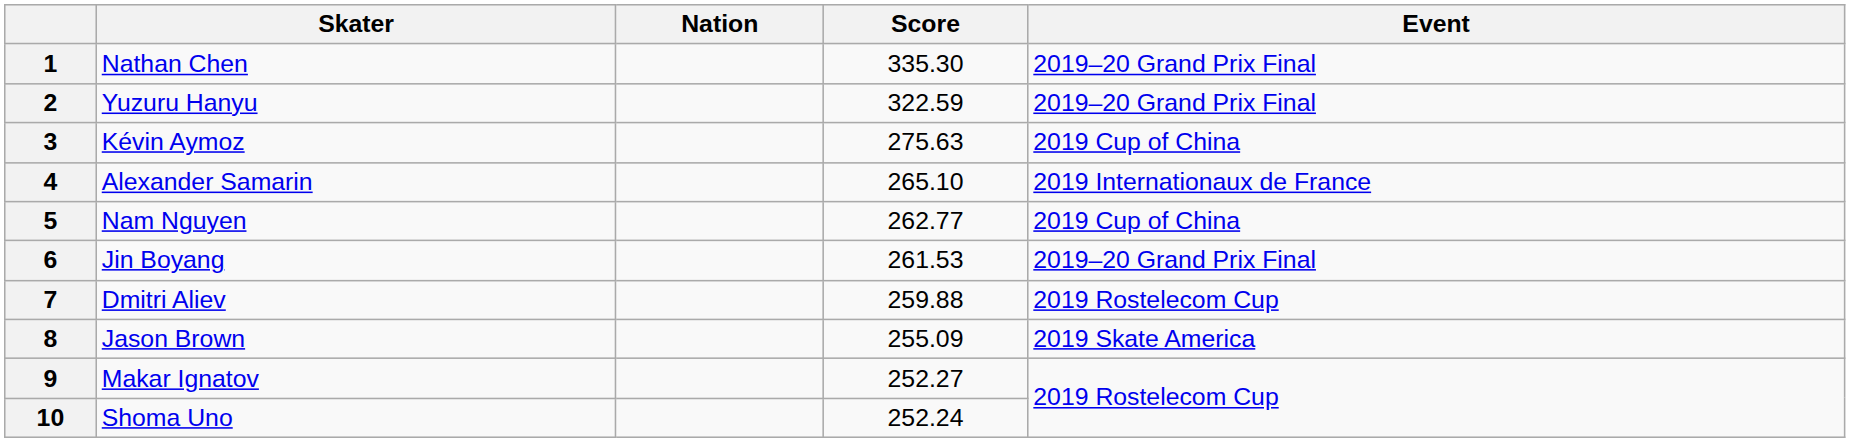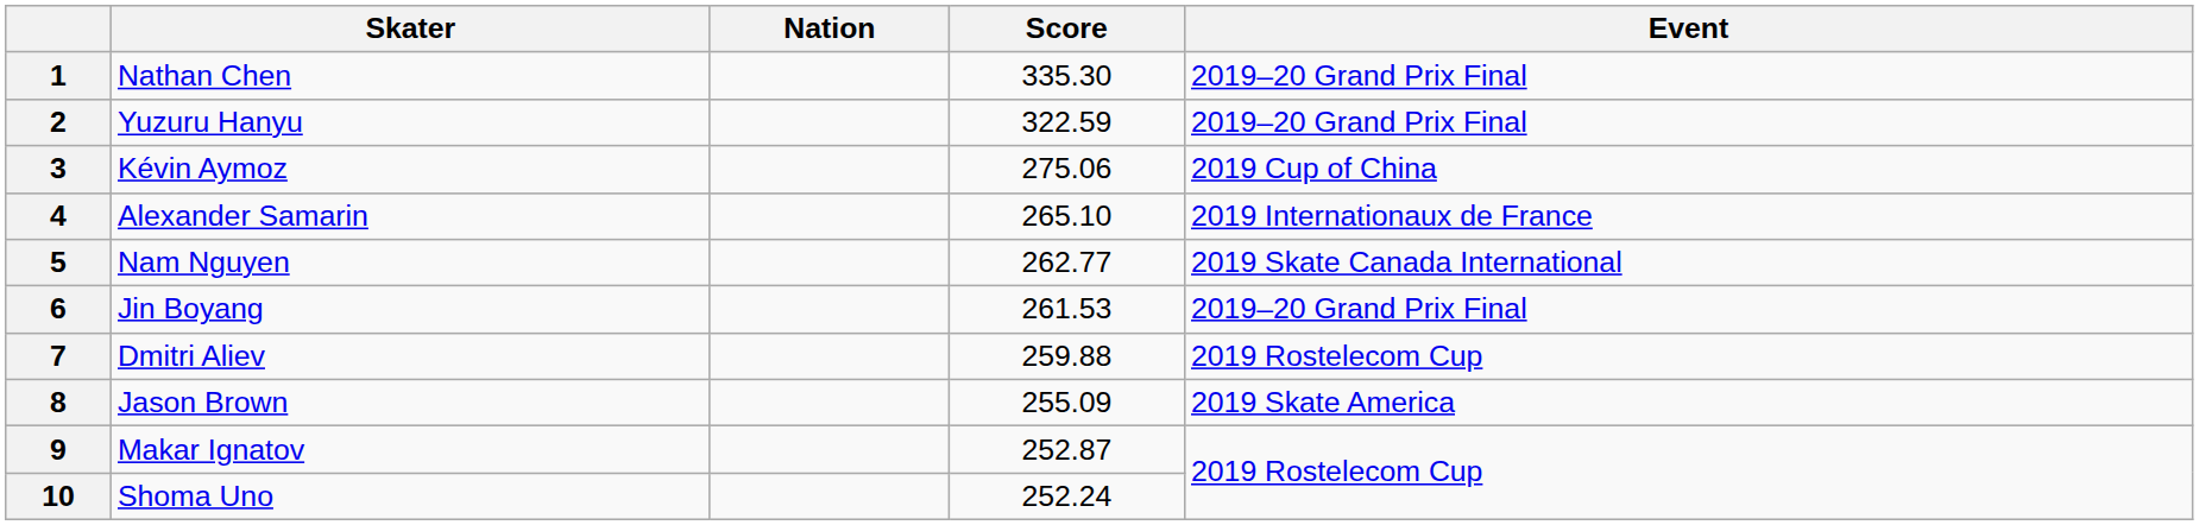 <table class="wikitable sortable" style="text-align:left; width:75%">
 <tr>
 <th scope="col"></th>
 <th scope="col">Skater</th>
 <th scope="col">Nation</th>
 <th scope="col">Score</th>
 <th scope="col">Event</th>
 </tr>
 <tr>
 <th scope="row">1</th>
 <td><a href='#'>Nathan Chen</a></td>
 <td></td>
 <td style="text-align:center;">335.30</td>
 <td><a href='#'>2019–20 Grand Prix Final</a></td>
 </tr>
 <tr>
 <th scope="row">2</th>
 <td><a href='#'>Yuzuru Hanyu</a></td>
 <td></td>
 <td style="text-align:center;">322.59</td>
 <td><a href='#'>2019–20 Grand Prix Final</a></td>
 </tr>
 <tr>
 <th scope="row">3</th>
 <td><a href='#'>Kévin Aymoz</a></td>
 <td></td>
-<td style="text-align:center;">275.63</td>
+<td style="text-align:center;">275.06</td>
 <td><a href='#'>2019 Cup of China</a></td>
 </tr>
 <tr>
 <th scope="row">4</th>
 <td><a href='#'>Alexander Samarin</a></td>
 <td></td>
 <td style="text-align:center;">265.10</td>
 <td><a href='#'>2019 Internationaux de France</a></td>
 </tr>
 <tr>
 <th scope="row">5</th>
 <td><a href='#'>Nam Nguyen</a></td>
 <td></td>
 <td style="text-align:center;">262.77</td>
-<td><a href='#'>2019 Cup of China</a></td>
+<td><a href='#'>2019 Skate Canada International</a></td>
 </tr>
 <tr>
 <th scope="row">6</th>
 <td><a href='#'>Jin Boyang</a></td>
 <td></td>
 <td style="text-align:center;">261.53</td>
 <td><a href='#'>2019–20 Grand Prix Final</a></td>
 </tr>
 <tr>
 <th scope="row">7</th>
 <td><a href='#'>Dmitri Aliev</a></td>
 <td></td>
 <td style="text-align:center;">259.88</td>
 <td><a href='#'>2019 Rostelecom Cup</a></td>
 </tr>
 <tr>
 <th scope="row">8</th>
 <td><a href='#'>Jason Brown</a></td>
 <td></td>
 <td style="text-align:center;">255.09</td>
 <td><a href='#'>2019 Skate America</a></td>
 </tr>
 <tr>
 <th scope="row">9</th>
 <td><a href='#'>Makar Ignatov</a></td>
 <td></td>
-<td style="text-align:center;">252.27</td>
+<td style="text-align:center;">252.87</td>
 <td rowspan="2"><a href='#'>2019 Rostelecom Cup</a></td>
 </tr>
 <tr>
 <th scope="row">10</th>
 <td><a href='#'>Shoma Uno</a></td>
 <td></td>
 <td style="text-align:center;">252.24</td>
 </tr>
 </table>
